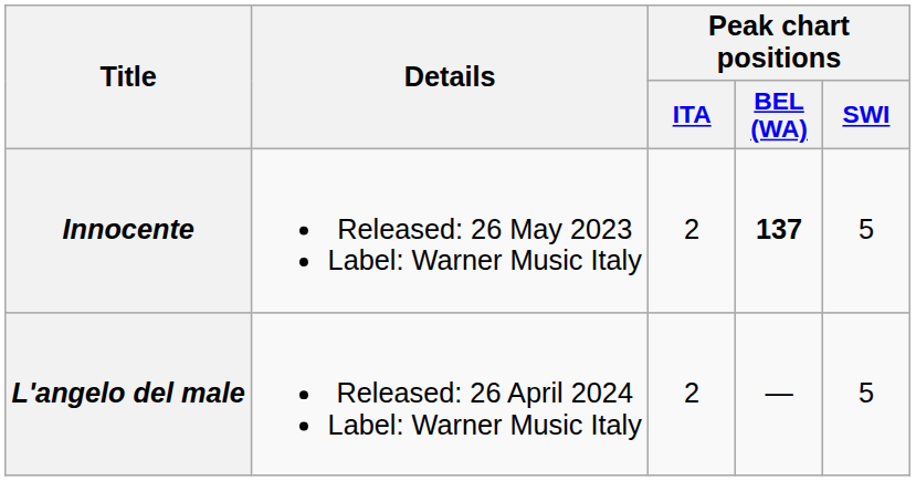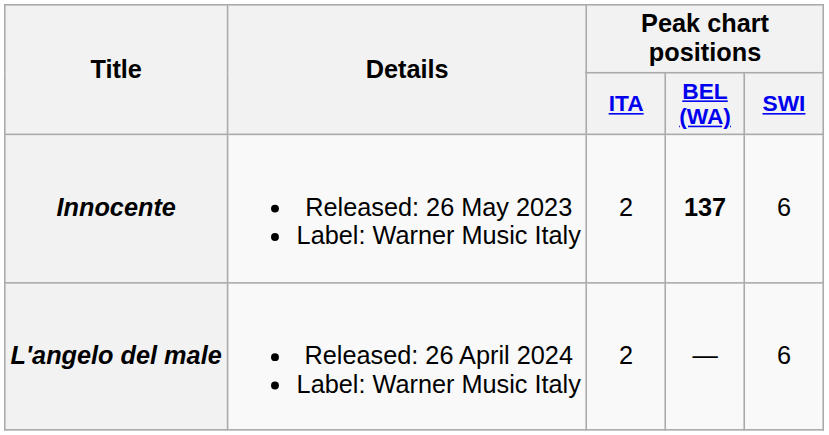 <table class="wikitable plainrowheaders" style="text-align:center">
 <tr>
 <th scope="col" rowspan="2">Title</th>
 <th scope="col" rowspan="2">Details</th>
 <th scope="col" colspan="3">Peak chart positions</th>
 </tr>
 <tr>
 <th scope="col" style="width:3em;font-size:90%;"><a href='#'>ITA</a><br></th>
 <th scope="col" style="width:3em;font-size:90%;"><a href='#'>BEL<br>(WA)</a><br></th>
 <th scope="col" style="width:3em;font-size:90%;"><a href='#'>SWI</a><br></th>
 </tr>
 <tr>
 <th scope="row"><em>Innocente</em></th>
 <td><br><ul><li>Released: 26 May 2023</li><li>Label: Warner Music Italy</li></ul></td>
 <td>2</td>
 <td><strong>137</strong></td>
-<td>5</td>
+<td>6</td>
 </tr>
 <tr>
 <th scope="row"><em>L'angelo del male</em></th>
 <td><br><ul><li>Released: 26 April 2024</li><li>Label: Warner Music Italy</li></ul></td>
 <td>2<br></td>
 <td>—</td>
-<td>5</td>
+<td>6</td>
 </tr>
 </table>
